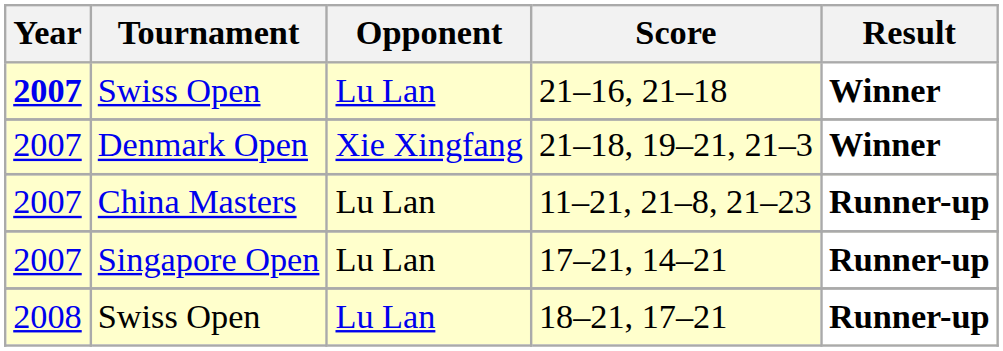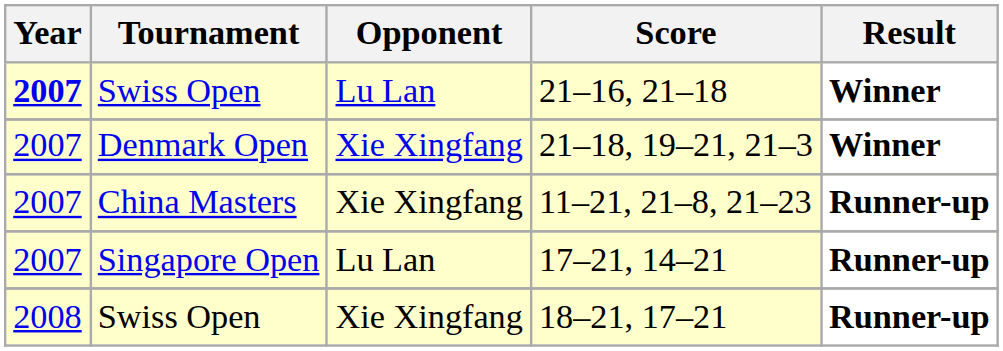 <table class="sortable wikitable" style="font-size: 90%;">
 <tr>
 <th>Year</th>
 <th>Tournament</th>
 <th>Opponent</th>
 <th>Score</th>
 <th>Result</th>
 </tr>
 <tr style="background:#FFFFCC">
 <td align="center"><strong><a href='#'>2007</a></strong></td>
 <td align="left"><a href='#'>Swiss Open</a></td>
 <td align="left"> <a href='#'>Lu Lan</a></td>
 <td align="left">21–16, 21–18</td>
 <td style="text-align:left; background:white"> <strong>Winner</strong></td>
 </tr>
 <tr>
 </tr>
 <tr style="background:#FFFFCC">
 <td align="center"><a href='#'>2007</a></td>
 <td align="left"><a href='#'>Denmark Open</a></td>
 <td align="left"> <a href='#'>Xie Xingfang</a></td>
 <td align="left">21–18, 19–21, 21–3</td>
 <td style="text-align:left; background:white"> <strong>Winner</strong></td>
 </tr>
 <tr>
 </tr>
 <tr style="background:#FFFFCC">
 <td align="center"><a href='#'>2007</a></td>
 <td align="left"><a href='#'>China Masters</a></td>
-<td align="left"> Lu Lan</td>
+<td align="left"> Xie Xingfang</td>
 <td align="left">11–21, 21–8, 21–23</td>
 <td style="text-align:left; background:white"> <strong>Runner-up</strong></td>
 </tr>
 <tr>
 </tr>
 <tr style="background:#FFFFCC">
 <td align="center"><a href='#'>2007</a></td>
 <td align="left"><a href='#'>Singapore Open</a></td>
 <td align="left"> Lu Lan</td>
 <td align="left">17–21, 14–21</td>
 <td style="text-align:left; background:white"> <strong>Runner-up</strong></td>
 </tr>
 <tr>
 </tr>
 <tr style="background:#FFFFCC">
 <td align="center"><a href='#'>2008</a></td>
 <td align="left">Swiss Open</td>
-<td align="left"> <a href='#'>Lu Lan</a></td>
+<td align="left"> Xie Xingfang</td>
 <td align="left">18–21, 17–21</td>
 <td style="text-align:left; background:white"> <strong>Runner-up</strong></td>
 </tr>
 </table>
